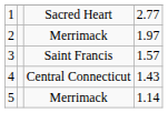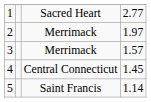 <table class="wikitable sortable" style="text-align:center" style="font-size:90%;">
 <tr>
 </tr>
 <tr>
 <td>1</td>
 <td></td>
 <td>Sacred Heart</td>
 <td>2.77</td>
 </tr>
 <tr>
 <td>2</td>
 <td></td>
 <td>Merrimack</td>
 <td>1.97</td>
 </tr>
 <tr>
 <td>3</td>
 <td></td>
-<td>Saint Francis</td>
+<td>Merrimack</td>
 <td>1.57</td>
 </tr>
 <tr>
 <td>4</td>
 <td></td>
 <td>Central Connecticut</td>
-<td>1.43</td>
+<td>1.45</td>
 </tr>
 <tr>
 <td>5</td>
 <td></td>
-<td>Merrimack</td>
+<td>Saint Francis</td>
 <td>1.14</td>
 </tr>
 </table>
